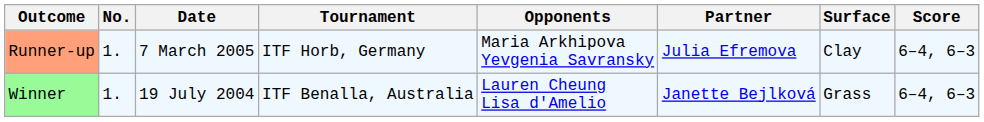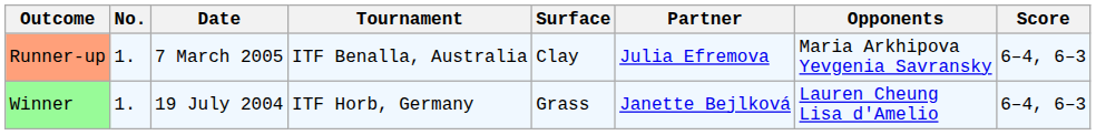 <table class=wikitable style=font-size:97%>
 <tr>
 <th>Outcome</th>
 <th>No.</th>
 <th>Date</th>
 <th>Tournament</th>
+<th>Surface</th>
+<th>Partner</th>
 <th>Opponents</th>
-<th>Partner</th>
-<th>Surface</th>
 <th class="unsortable">Score</th>
 </tr>
 <tr style="background:#f0f8ff;">
 <td bgcolor="FFA07A">Runner-up</td>
 <td>1.</td>
 <td>7 March 2005</td>
-<td>ITF Horb, Germany</td>
+<td>ITF Benalla, Australia</td>
+<td>Clay</td>
+<td> <a href='#'>Julia Efremova</a></td>
 <td> Maria Arkhipova <br>  <a href='#'>Yevgenia Savransky</a></td>
-<td> <a href='#'>Julia Efremova</a></td>
-<td>Clay</td>
 <td>6–4, 6–3</td>
 </tr>
 <tr style="background:#f0f8ff;">
 <td style="background:#98fb98;">Winner</td>
 <td>1.</td>
 <td>19 July 2004</td>
-<td>ITF Benalla, Australia</td>
+<td>ITF Horb, Germany</td>
+<td>Grass</td>
+<td> <a href='#'>Janette Bejlková</a></td>
 <td> <a href='#'>Lauren Cheung</a> <br>  <a href='#'>Lisa d'Amelio</a></td>
-<td> <a href='#'>Janette Bejlková</a></td>
-<td>Grass</td>
 <td>6–4, 6–3</td>
 </tr>
 </table>
